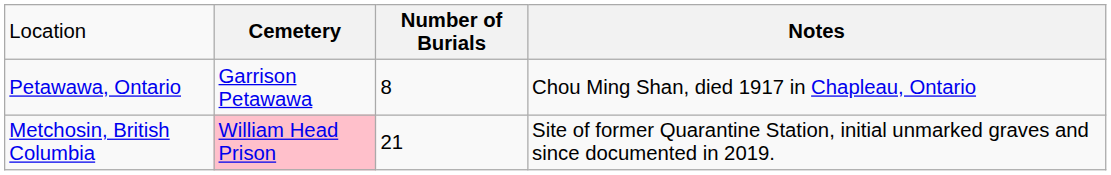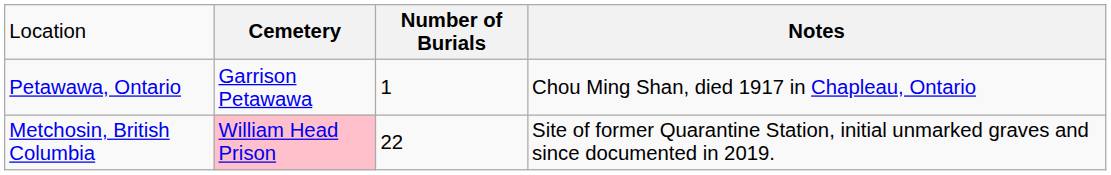 <table class="wikitable collapsible collapsed" border="1">
 <tr>
 <td scope="col">Location</td>
 <th scope="col">Cemetery</th>
 <th scope="col">Number of Burials</th>
 <th scope="col">Notes</th>
 </tr>
 <tr>
 <td><a href='#'>Petawawa, Ontario</a></td>
 <td><a href='#'>Garrison Petawawa</a></td>
-<td>8</td>
+<td>1</td>
 <td>Chou Ming Shan, died 1917 in <a href='#'>Chapleau, Ontario</a></td>
 </tr>
 <tr>
 <td><a href='#'>Metchosin, British Columbia</a></td>
 <td style="background: pink;"><a href='#'>William Head Prison</a></td>
-<td>21</td>
+<td>22</td>
 <td>Site of former Quarantine Station, initial unmarked graves and since documented in 2019.</td>
 </tr>
 </table>
